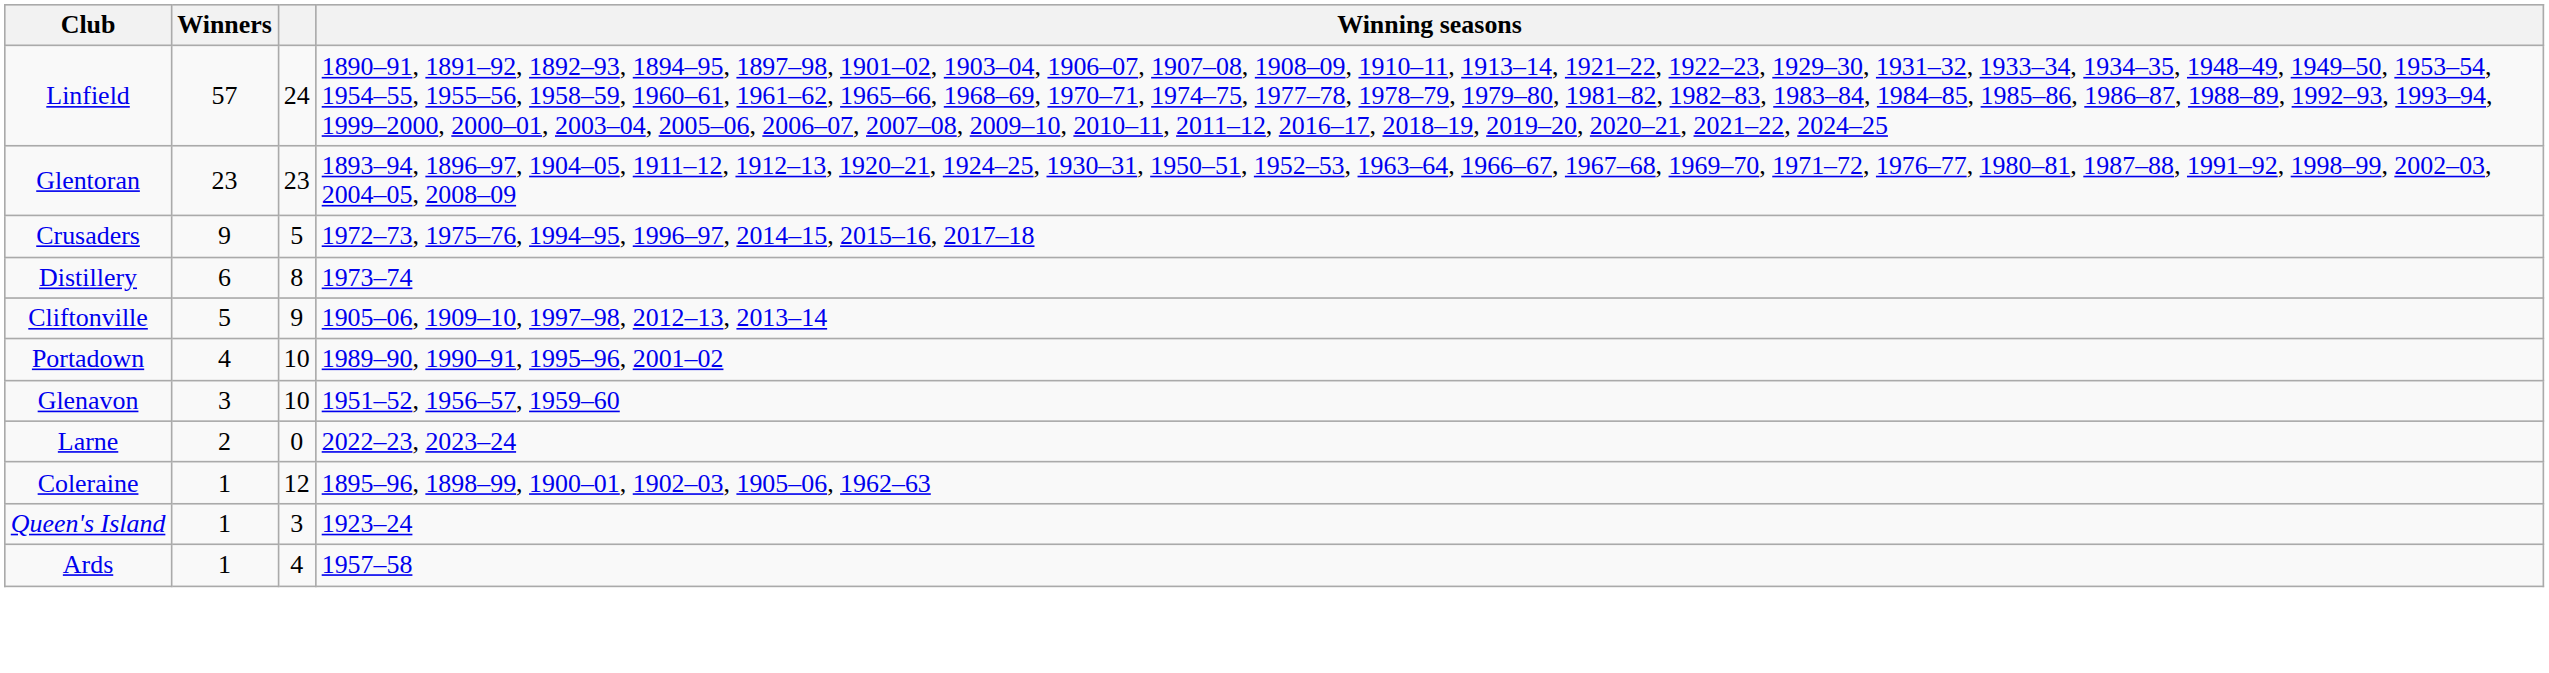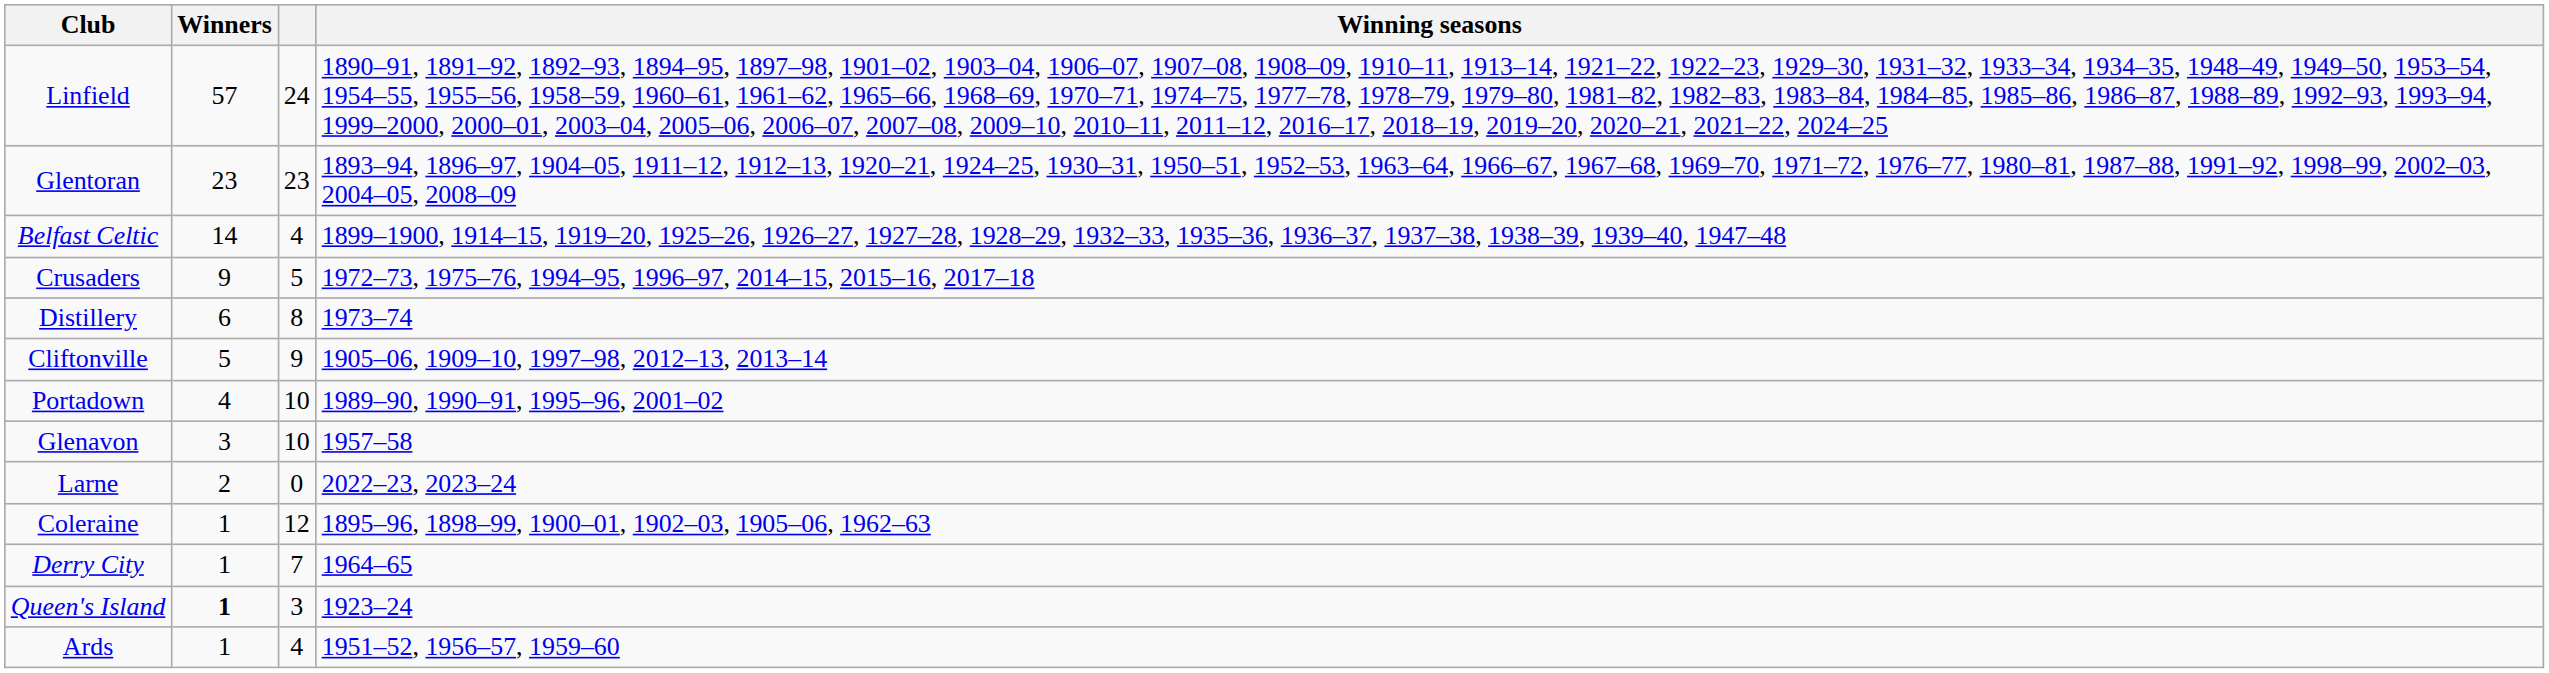 <table class="wikitable" style="text-align: center">
 <tr>
 <th>Club</th>
 <th>Winners</th>
 <th></th>
 <th>Winning seasons</th>
 </tr>
 <tr>
 <td><a href='#'>Linfield</a></td>
 <td>57</td>
 <td>24</td>
 <td style="text-align: left"><a href='#'>1890–91</a>, <a href='#'>1891–92</a>, <a href='#'>1892–93</a>, <a href='#'>1894–95</a>, <a href='#'>1897–98</a>, <a href='#'>1901–02</a>, <a href='#'>1903–04</a>, <a href='#'>1906–07</a>, <a href='#'>1907–08</a>, <a href='#'>1908–09</a>, <a href='#'>1910–11</a>, <a href='#'>1913–14</a>, <a href='#'>1921–22</a>, <a href='#'>1922–23</a>, <a href='#'>1929–30</a>, <a href='#'>1931–32</a>, <a href='#'>1933–34</a>, <a href='#'>1934–35</a>, <a href='#'>1948–49</a>, <a href='#'>1949–50</a>, <a href='#'>1953–54</a>, <a href='#'>1954–55</a>, <a href='#'>1955–56</a>, <a href='#'>1958–59</a>, <a href='#'>1960–61</a>, <a href='#'>1961–62</a>, <a href='#'>1965–66</a>, <a href='#'>1968–69</a>, <a href='#'>1970–71</a>, <a href='#'>1974–75</a>, <a href='#'>1977–78</a>, <a href='#'>1978–79</a>, <a href='#'>1979–80</a>, <a href='#'>1981–82</a>, <a href='#'>1982–83</a>, <a href='#'>1983–84</a>, <a href='#'>1984–85</a>, <a href='#'>1985–86</a>, <a href='#'>1986–87</a>, <a href='#'>1988–89</a>, <a href='#'>1992–93</a>, <a href='#'>1993–94</a>, <a href='#'>1999–2000</a>, <a href='#'>2000–01</a>, <a href='#'>2003–04</a>, <a href='#'>2005–06</a>, <a href='#'>2006–07</a>, <a href='#'>2007–08</a>, <a href='#'>2009–10</a>, <a href='#'>2010–11</a>, <a href='#'>2011–12</a>, <a href='#'>2016–17</a>, <a href='#'>2018–19</a>, <a href='#'>2019–20</a>, <a href='#'>2020–21</a>, <a href='#'>2021–22</a>, <a href='#'>2024–25</a></td>
 </tr>
 <tr>
 <td><a href='#'>Glentoran</a></td>
 <td>23</td>
 <td>23</td>
 <td style="text-align: left"><a href='#'>1893–94</a>, <a href='#'>1896–97</a>, <a href='#'>1904–05</a>, <a href='#'>1911–12</a>, <a href='#'>1912–13</a>, <a href='#'>1920–21</a>, <a href='#'>1924–25</a>, <a href='#'>1930–31</a>, <a href='#'>1950–51</a>, <a href='#'>1952–53</a>, <a href='#'>1963–64</a>, <a href='#'>1966–67</a>, <a href='#'>1967–68</a>, <a href='#'>1969–70</a>, <a href='#'>1971–72</a>, <a href='#'>1976–77</a>, <a href='#'>1980–81</a>, <a href='#'>1987–88</a>, <a href='#'>1991–92</a>, <a href='#'>1998–99</a>, <a href='#'>2002–03</a>, <a href='#'>2004–05</a>, <a href='#'>2008–09</a></td>
+</tr>
+<tr>
+<td><em><a href='#'>Belfast Celtic</a></em></td>
+<td>14</td>
+<td>4</td>
+<td style="text-align: left"><a href='#'>1899–1900</a>, <a href='#'>1914–15</a>, <a href='#'>1919–20</a>, <a href='#'>1925–26</a>, <a href='#'>1926–27</a>, <a href='#'>1927–28</a>, <a href='#'>1928–29</a>, <a href='#'>1932–33</a>, <a href='#'>1935–36</a>, <a href='#'>1936–37</a>, <a href='#'>1937–38</a>, <a href='#'>1938–39</a>, <a href='#'>1939–40</a>, <a href='#'>1947–48</a></td>
 </tr>
 <tr>
 <td><a href='#'>Crusaders</a></td>
 <td>9</td>
 <td>5</td>
 <td style="text-align: left"><a href='#'>1972–73</a>, <a href='#'>1975–76</a>, <a href='#'>1994–95</a>, <a href='#'>1996–97</a>, <a href='#'>2014–15</a>, <a href='#'>2015–16</a>, <a href='#'>2017–18</a></td>
 </tr>
 <tr>
 <td><a href='#'>Distillery</a></td>
 <td>6</td>
 <td>8</td>
 <td style="text-align: left"><a href='#'>1973–74</a></td>
 </tr>
 <tr>
 <td><a href='#'>Cliftonville</a></td>
 <td>5</td>
 <td>9</td>
 <td style="text-align: left"><a href='#'>1905–06</a>, <a href='#'>1909–10</a>, <a href='#'>1997–98</a>, <a href='#'>2012–13</a>, <a href='#'>2013–14</a></td>
 </tr>
 <tr>
 <td><a href='#'>Portadown</a></td>
 <td>4</td>
 <td>10</td>
 <td style="text-align: left"><a href='#'>1989–90</a>, <a href='#'>1990–91</a>, <a href='#'>1995–96</a>, <a href='#'>2001–02</a></td>
 </tr>
 <tr>
 <td><a href='#'>Glenavon</a></td>
 <td>3</td>
 <td>10</td>
-<td style="text-align: left"><a href='#'>1951–52</a>, <a href='#'>1956–57</a>, <a href='#'>1959–60</a></td>
+<td style="text-align: left"><a href='#'>1957–58</a></td>
 </tr>
 <tr>
 <td><a href='#'>Larne</a></td>
 <td>2</td>
 <td>0</td>
 <td style="text-align: left"><a href='#'>2022–23</a>, <a href='#'>2023–24</a></td>
 </tr>
 <tr>
 <td><a href='#'>Coleraine</a></td>
 <td>1</td>
 <td>12</td>
 <td style="text-align: left"><a href='#'>1895–96</a>, <a href='#'>1898–99</a>, <a href='#'>1900–01</a>, <a href='#'>1902–03</a>, <a href='#'>1905–06</a>, <a href='#'>1962–63</a></td>
 </tr>
 <tr>
+<td><em><a href='#'>Derry City</a></em></td>
+<td>1</td>
+<td>7</td>
+<td style="text-align: left"><a href='#'>1964–65</a></td>
+</tr>
+<tr>
 <td><em><a href='#'>Queen's Island</a></em></td>
-<td>1</td>
+<td><strong>1</strong></td>
 <td>3</td>
 <td style="text-align: left"><a href='#'>1923–24</a></td>
 </tr>
 <tr>
 <td><a href='#'>Ards</a></td>
 <td>1</td>
 <td>4</td>
-<td style="text-align: left"><a href='#'>1957–58</a></td>
+<td style="text-align: left"><a href='#'>1951–52</a>, <a href='#'>1956–57</a>, <a href='#'>1959–60</a></td>
 </tr>
 </table>
